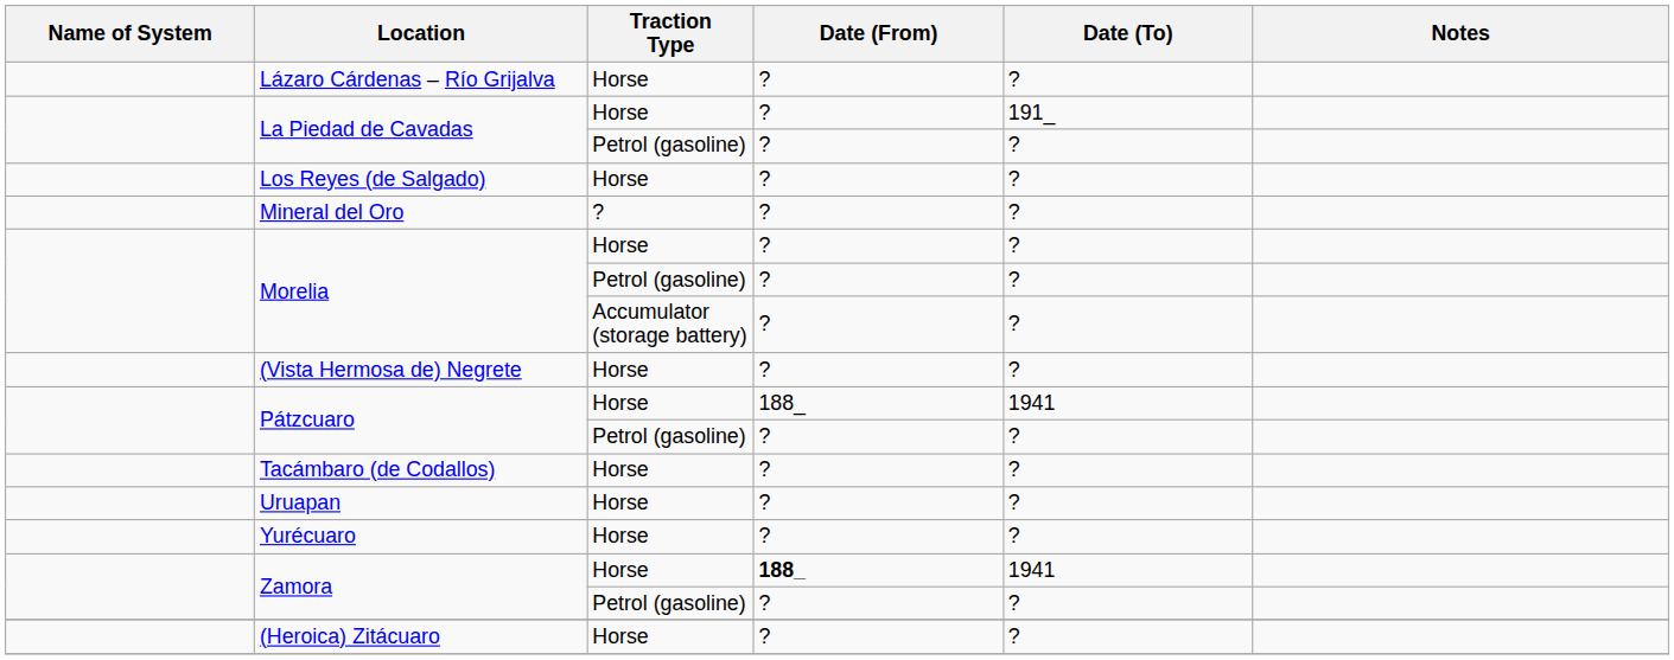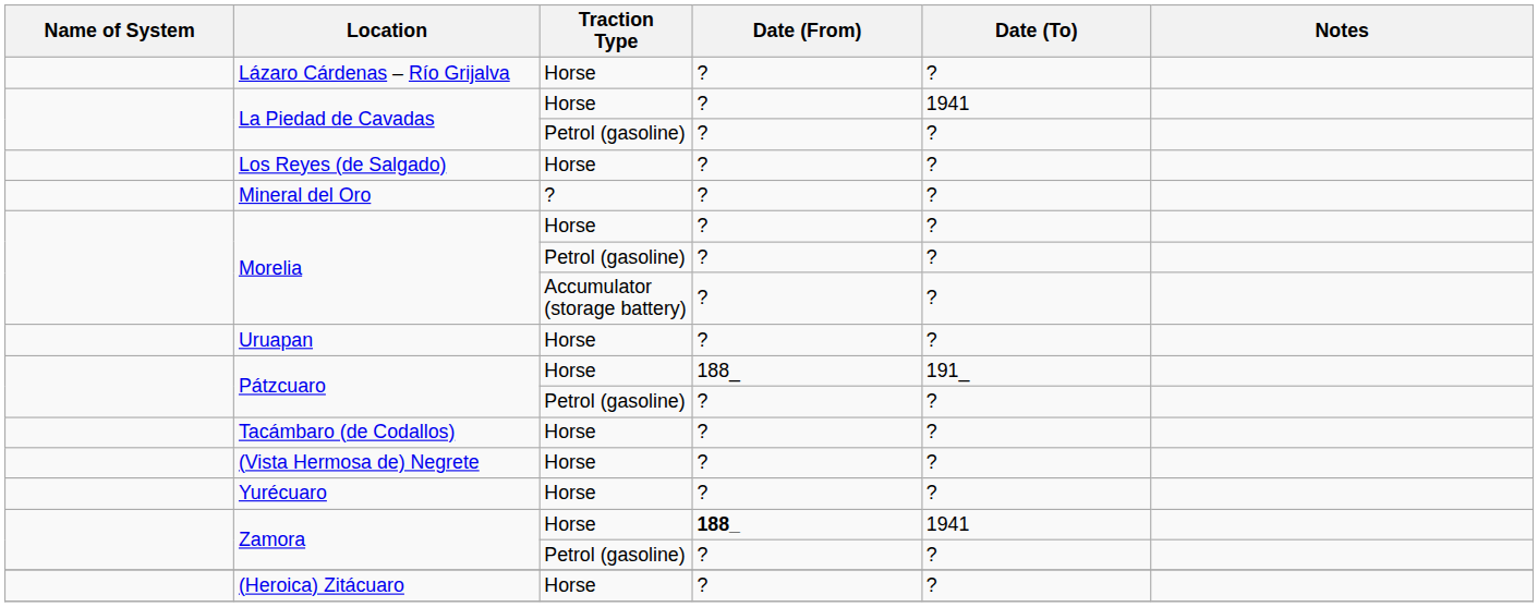 <table class="wikitable" width=100%>
 <tr>
 <th width=15%>Name of System</th>
 <th width=20%>Location</th>
 <th width=10%>Traction<br>Type</th>
 <th width=15%>Date (From)</th>
 <th width=15%>Date (To)</th>
 <th width=25%>Notes</th>
 </tr>
 <tr>
 <td> </td>
 <td><a href='#'>Lázaro Cárdenas</a> – <a href='#'>Río Grijalva</a></td>
 <td>Horse</td>
 <td>?</td>
 <td>?</td>
 <td> </td>
 </tr>
 <tr>
 <td rowspan=2> </td>
 <td rowspan=2><a href='#'>La Piedad de Cavadas</a></td>
 <td>Horse</td>
 <td>?</td>
-<td>191_</td>
+<td>1941</td>
 <td> </td>
 </tr>
 <tr>
 <td>Petrol (gasoline)</td>
 <td>?</td>
 <td>?</td>
 <td> </td>
 </tr>
 <tr>
 <td> </td>
 <td><a href='#'>Los Reyes (de Salgado)</a></td>
 <td>Horse</td>
 <td>?</td>
 <td>?</td>
 <td> </td>
 </tr>
 <tr>
 <td> </td>
 <td><a href='#'>Mineral del Oro</a></td>
 <td>?</td>
 <td>?</td>
 <td>?</td>
 <td> </td>
 </tr>
 <tr>
 <td rowspan=3> </td>
 <td rowspan=3><a href='#'>Morelia</a></td>
 <td>Horse</td>
 <td>?</td>
 <td>?</td>
 <td> </td>
 </tr>
 <tr>
 <td>Petrol (gasoline)</td>
 <td>?</td>
 <td>?</td>
 <td> </td>
 </tr>
 <tr>
 <td>Accumulator (storage battery)</td>
 <td>?</td>
 <td>?</td>
 <td> </td>
 </tr>
 <tr>
 <td> </td>
-<td><a href='#'>(Vista Hermosa de) Negrete</a></td>
+<td><a href='#'>Uruapan</a></td>
 <td>Horse</td>
 <td>?</td>
 <td>?</td>
 <td> </td>
 </tr>
 <tr>
 <td rowspan=2> </td>
 <td rowspan=2><a href='#'>Pátzcuaro</a></td>
 <td>Horse</td>
 <td>188_</td>
-<td>1941</td>
+<td>191_</td>
 <td></td>
 </tr>
 <tr>
 <td>Petrol (gasoline)</td>
 <td>?</td>
 <td>?</td>
 <td> </td>
 </tr>
 <tr>
 <td> </td>
 <td><a href='#'>Tacámbaro (de Codallos)</a></td>
 <td>Horse</td>
 <td>?</td>
 <td>?</td>
 <td> </td>
 </tr>
 <tr>
 <td> </td>
-<td><a href='#'>Uruapan</a></td>
+<td><a href='#'>(Vista Hermosa de) Negrete</a></td>
 <td>Horse</td>
 <td>?</td>
 <td>?</td>
 <td> </td>
 </tr>
 <tr>
 <td> </td>
 <td><a href='#'>Yurécuaro</a></td>
 <td>Horse</td>
 <td>?</td>
 <td>?</td>
 <td> </td>
 </tr>
 <tr>
 <td rowspan=2> </td>
 <td rowspan=2><a href='#'>Zamora</a></td>
 <td>Horse</td>
 <td><strong>188_</strong></td>
 <td>1941</td>
 <td></td>
 </tr>
 <tr>
 <td>Petrol (gasoline)</td>
 <td>?</td>
 <td>?</td>
 <td> </td>
 </tr>
 <tr>
 </tr>
 <tr>
 <td> </td>
 <td><a href='#'>(Heroica) Zitácuaro</a></td>
 <td>Horse</td>
 <td>?</td>
 <td>?</td>
 <td> </td>
 </tr>
 <tr>
 </tr>
 </table>
